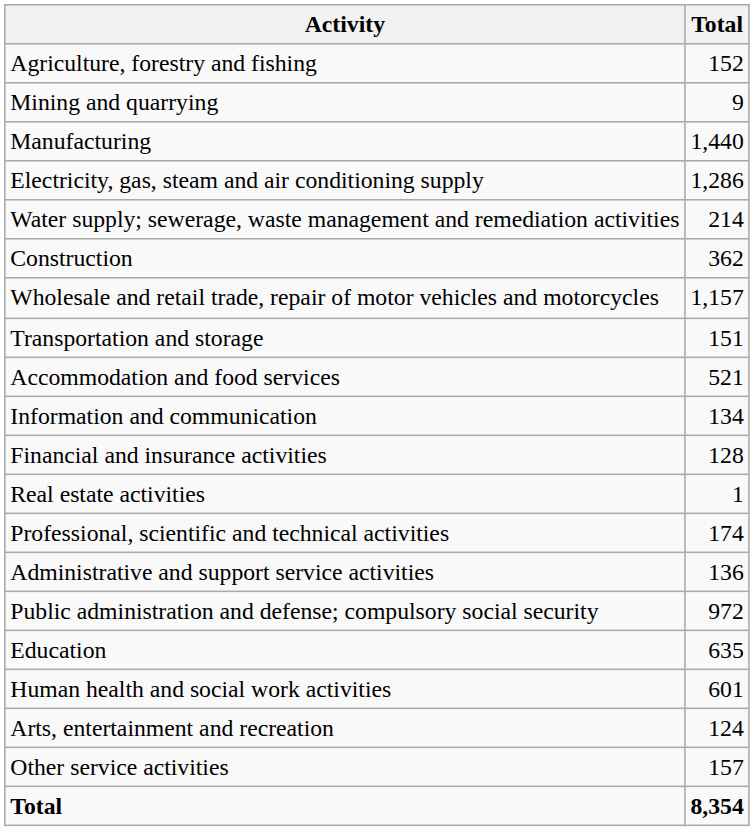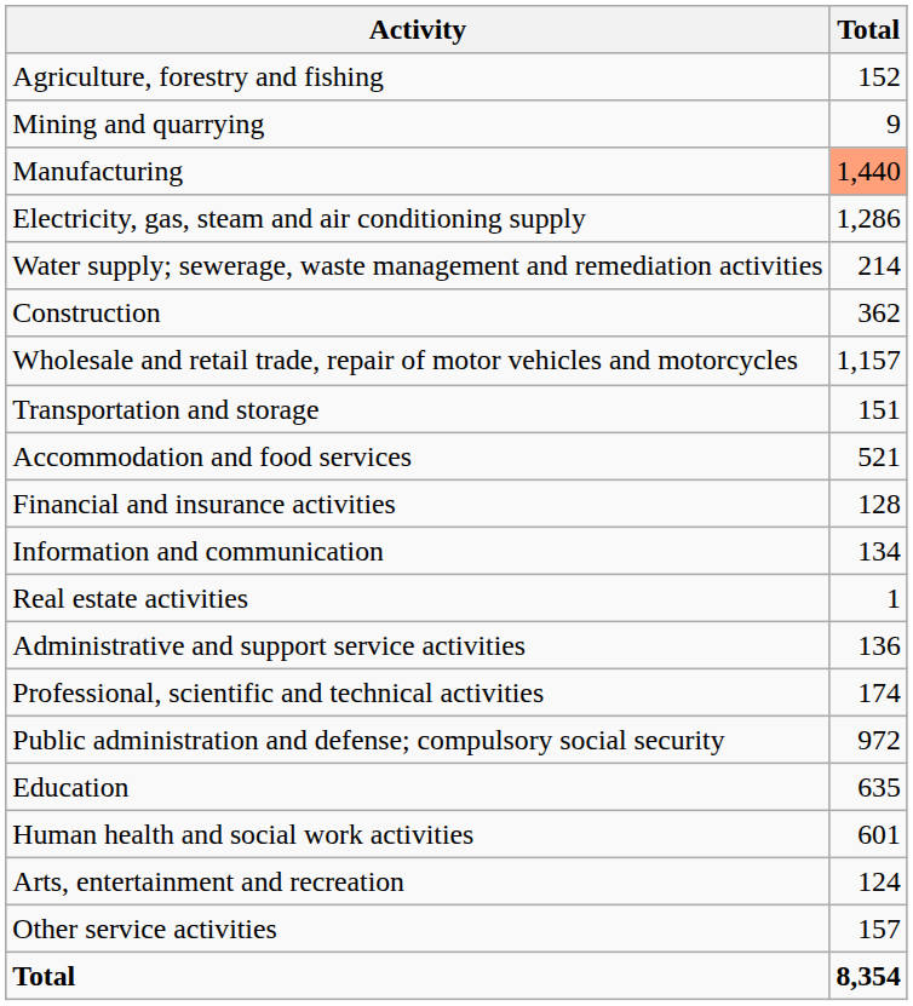 <table class="wikitable sortable" style="font-size:95%;">
 <tr>
 <th>Activity</th>
 <th>Total</th>
 </tr>
 <tr>
 <td>Agriculture, forestry and fishing</td>
 <td align="right">152</td>
 </tr>
 <tr>
 <td>Mining and quarrying</td>
 <td align="right">9</td>
 </tr>
 <tr>
 <td>Manufacturing</td>
-<td align="right">1,440</td>
+<td align="right" style="background: lightsalmon;">1,440</td>
 </tr>
 <tr>
 <td>Electricity, gas, steam and air conditioning supply</td>
 <td align="right">1,286</td>
 </tr>
 <tr>
 <td>Water supply; sewerage, waste management and remediation activities</td>
 <td align="right">214</td>
 </tr>
 <tr>
 <td>Construction</td>
 <td align="right">362</td>
 </tr>
 <tr>
 <td>Wholesale and retail trade, repair of motor vehicles and motorcycles</td>
 <td align="right">1,157</td>
 </tr>
 <tr>
 <td>Transportation and storage</td>
 <td align="right">151</td>
 </tr>
 <tr>
 <td>Accommodation and food services</td>
 <td align="right">521</td>
 </tr>
 <tr>
+<td>Financial and insurance activities</td>
+<td align="right">128</td>
+</tr>
+<tr>
 <td>Information and communication</td>
 <td align="right">134</td>
-</tr>
-<tr>
-<td>Financial and insurance activities</td>
-<td align="right">128</td>
 </tr>
 <tr>
 <td>Real estate activities</td>
 <td align="right">1</td>
 </tr>
 <tr>
+<td>Administrative and support service activities</td>
+<td align="right">136</td>
+</tr>
+<tr>
 <td>Professional, scientific and technical activities</td>
 <td align="right">174</td>
-</tr>
-<tr>
-<td>Administrative and support service activities</td>
-<td align="right">136</td>
 </tr>
 <tr>
 <td>Public administration and defense; compulsory social security</td>
 <td align="right">972</td>
 </tr>
 <tr>
 <td>Education</td>
 <td align="right">635</td>
 </tr>
 <tr>
 <td>Human health and social work activities</td>
 <td align="right">601</td>
 </tr>
 <tr>
 <td>Arts, entertainment and recreation</td>
 <td align="right">124</td>
 </tr>
 <tr>
 <td>Other service activities</td>
 <td align="right">157</td>
 </tr>
 <tr class="sortbottom">
 <td><strong>Total</strong></td>
 <td align="right"><strong>8,354</strong></td>
 </tr>
 </table>
